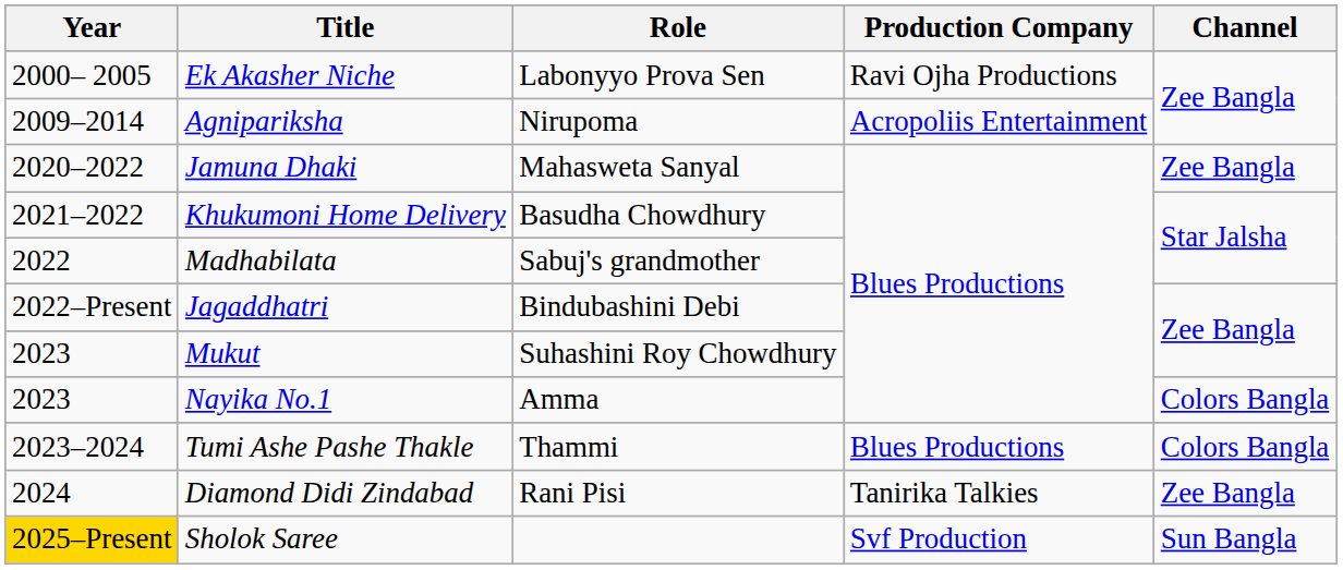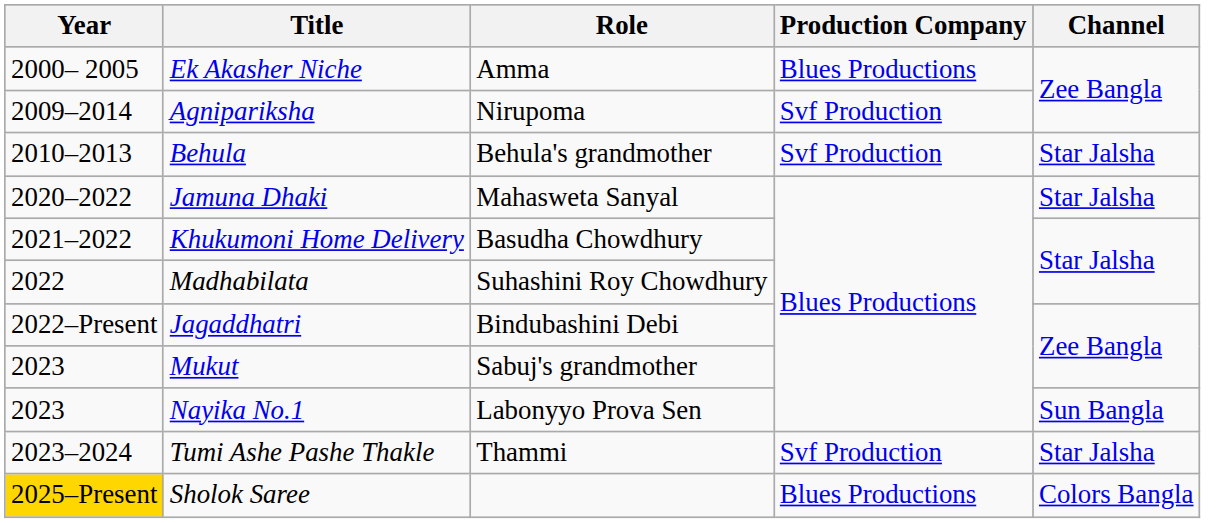 <table class="wikitable">
 <tr>
 <th>Year</th>
 <th>Title</th>
 <th>Role</th>
 <th>Production Company</th>
 <th>Channel</th>
 </tr>
 <tr>
 <td>2000– 2005</td>
 <td><em><a href='#'>Ek Akasher Niche</a></em></td>
-<td>Labonyyo Prova Sen</td>
-<td>Ravi Ojha Productions</td>
+<td>Amma</td>
+<td><a href='#'>Blues Productions</a></td>
 <td rowspan="2"><a href='#'>Zee Bangla</a></td>
 </tr>
 <tr>
 <td>2009–2014</td>
 <td><a href='#'><em>Agnipariksha</em></a></td>
 <td>Nirupoma</td>
-<td><a href='#'>Acropoliis Entertainment</a></td>
+<td><a href='#'>Svf Production</a></td>
+</tr>
+<tr>
+<td>2010–2013</td>
+<td><a href='#'><em>Behula</em></a></td>
+<td>Behula's grandmother</td>
+<td><a href='#'>Svf Production</a></td>
+<td><a href='#'>Star Jalsha</a></td>
 </tr>
 <tr>
 <td>2020–2022</td>
 <td><em><a href='#'>Jamuna Dhaki</a></em></td>
 <td>Mahasweta Sanyal</td>
 <td rowspan="6"><a href='#'>Blues Productions</a></td>
-<td><a href='#'>Zee Bangla</a></td>
+<td><a href='#'>Star Jalsha</a></td>
 </tr>
 <tr>
 <td>2021–2022</td>
 <td><em><a href='#'>Khukumoni Home Delivery</a></em></td>
 <td>Basudha Chowdhury</td>
 <td rowspan="2"><a href='#'>Star Jalsha</a></td>
 </tr>
 <tr>
 <td>2022</td>
 <td><em>Madhabilata</em></td>
-<td>Sabuj's grandmother</td>
+<td>Suhashini Roy Chowdhury</td>
 </tr>
 <tr>
 <td>2022–Present</td>
 <td><a href='#'><em>Jagaddhatri</em></a></td>
 <td>Bindubashini Debi</td>
 <td rowspan="2"><a href='#'>Zee Bangla</a></td>
 </tr>
 <tr>
 <td>2023</td>
 <td><em><a href='#'>Mukut</a></em></td>
-<td>Suhashini Roy Chowdhury</td>
+<td>Sabuj's grandmother</td>
 </tr>
 <tr>
 <td>2023</td>
 <td><em><a href='#'>Nayika No.1</a></em></td>
-<td>Amma</td>
-<td><a href='#'>Colors Bangla</a></td>
+<td>Labonyyo Prova Sen</td>
+<td><a href='#'>Sun Bangla</a></td>
 </tr>
 <tr>
 <td>2023–2024</td>
 <td><em>Tumi Ashe Pashe Thakle</em></td>
 <td>Thammi</td>
-<td><a href='#'>Blues Productions</a></td>
-<td><a href='#'>Colors Bangla</a></td>
-</tr>
-<tr>
-<td>2024</td>
-<td><em>Diamond Didi Zindabad</em></td>
-<td>Rani Pisi</td>
-<td>Tanirika Talkies</td>
-<td><a href='#'>Zee Bangla</a></td>
+<td><a href='#'>Svf Production</a></td>
+<td><a href='#'>Star Jalsha</a></td>
 </tr>
 <tr>
 <td style="background: gold;">2025–Present</td>
 <td><em>Sholok Saree</em></td>
 <td></td>
-<td><a href='#'>Svf Production</a></td>
-<td><a href='#'>Sun Bangla</a></td>
+<td><a href='#'>Blues Productions</a></td>
+<td><a href='#'>Colors Bangla</a></td>
 </tr>
 </table>
